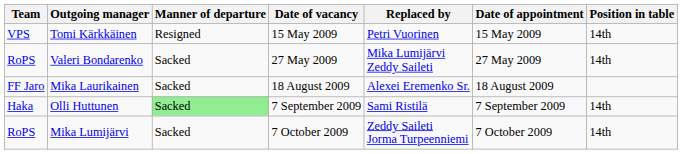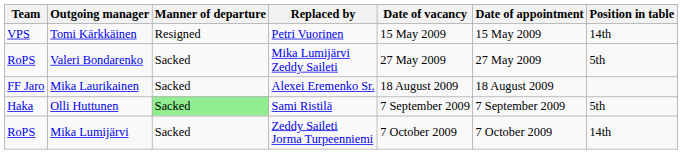 <table class="wikitable">
 <tr>
 <th>Team</th>
 <th>Outgoing manager</th>
 <th>Manner of departure</th>
+<th>Replaced by</th>
 <th>Date of vacancy</th>
-<th>Replaced by</th>
 <th>Date of appointment</th>
 <th>Position in table</th>
 </tr>
 <tr>
 <td><a href='#'>VPS</a></td>
 <td> <a href='#'>Tomi Kärkkäinen</a></td>
 <td>Resigned</td>
+<td> <a href='#'>Petri Vuorinen</a></td>
 <td>15 May 2009 </td>
-<td> <a href='#'>Petri Vuorinen</a></td>
 <td>15 May 2009 </td>
 <td>14th</td>
 </tr>
 <tr>
 <td><a href='#'>RoPS</a></td>
 <td> <a href='#'>Valeri Bondarenko</a></td>
 <td>Sacked</td>
-<td>27 May 2009 </td>
 <td> <a href='#'>Mika Lumijärvi</a><br> <a href='#'>Zeddy Saileti</a></td>
 <td>27 May 2009 </td>
-<td>14th</td>
+<td>27 May 2009 </td>
+<td>5th</td>
 </tr>
 <tr>
 <td><a href='#'>FF Jaro</a></td>
 <td> <a href='#'>Mika Laurikainen</a></td>
 <td>Sacked</td>
+<td> <a href='#'>Alexei Eremenko Sr.</a><br></td>
 <td>18 August 2009</td>
-<td> <a href='#'>Alexei Eremenko Sr.</a><br></td>
 <td>18 August 2009</td>
 <td></td>
 </tr>
 <tr>
 <td><a href='#'>Haka</a></td>
 <td> <a href='#'>Olli Huttunen</a></td>
 <td style="background: lightgreen;">Sacked</td>
-<td>7 September 2009</td>
 <td> <a href='#'>Sami Ristilä</a><br></td>
 <td>7 September 2009</td>
-<td>14th</td>
+<td>7 September 2009</td>
+<td>5th</td>
 </tr>
 <tr>
 <td><a href='#'>RoPS</a></td>
 <td> <a href='#'>Mika Lumijärvi</a></td>
 <td>Sacked</td>
+<td> <a href='#'>Zeddy Saileti</a><br> <a href='#'>Jorma Turpeenniemi</a></td>
 <td>7 October 2009</td>
-<td> <a href='#'>Zeddy Saileti</a><br> <a href='#'>Jorma Turpeenniemi</a></td>
 <td>7 October 2009</td>
 <td>14th</td>
 </tr>
 </table>
